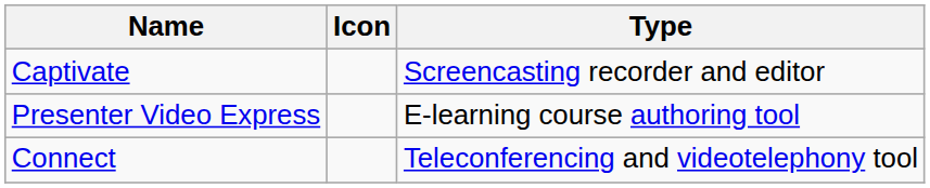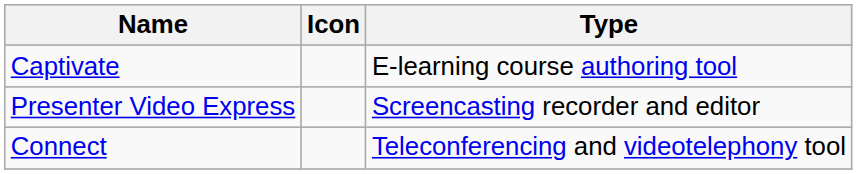 <table class="wikitable noresize">
 <tr>
 <th>Name</th>
 <th>Icon</th>
 <th>Type</th>
 </tr>
 <tr>
 <td><a href='#'>Captivate</a></td>
 <td></td>
-<td><a href='#'>Screencasting</a> recorder and editor</td>
+<td>E-learning course <a href='#'>authoring tool</a></td>
 </tr>
 <tr>
 <td><a href='#'>Presenter Video Express</a></td>
 <td></td>
-<td>E-learning course <a href='#'>authoring tool</a></td>
+<td><a href='#'>Screencasting</a> recorder and editor</td>
 </tr>
 <tr>
 <td><a href='#'>Connect</a></td>
 <td></td>
 <td><a href='#'>Teleconferencing</a> and <a href='#'>videotelephony</a> tool</td>
 </tr>
 </table>
